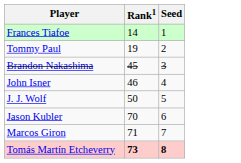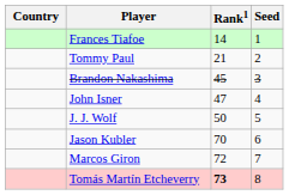 <table class="sortable wikitable">
 <tr>
+<th width="70">Country</th>
 <th width="175">Player</th>
 <th>Rank<sup>1</sup></th>
 <th>Seed</th>
 </tr>
 <tr bgcolor=#cfc>
+<td></td>
 <td><a href='#'>Frances Tiafoe</a></td>
 <td>14</td>
 <td>1</td>
 </tr>
 <tr>
+<td></td>
 <td><a href='#'>Tommy Paul</a></td>
-<td>19</td>
+<td>21</td>
 <td>2</td>
 </tr>
 <tr>
+<td><s></s></td>
 <td><s><a href='#'>Brandon Nakashima</a></s></td>
 <td><s>45</s></td>
 <td><s>3</s></td>
 </tr>
 <tr>
+<td></td>
 <td><a href='#'>John Isner</a></td>
-<td>46</td>
+<td>47</td>
 <td>4</td>
 </tr>
 <tr>
+<td></td>
 <td><a href='#'>J. J. Wolf</a></td>
 <td>50</td>
 <td>5</td>
 </tr>
 <tr>
+<td></td>
 <td><a href='#'>Jason Kubler</a></td>
 <td>70</td>
 <td>6</td>
 </tr>
 <tr>
+<td></td>
 <td><a href='#'>Marcos Giron</a></td>
-<td>71</td>
+<td>72</td>
 <td>7</td>
 </tr>
 <tr bgcolor=#fcc>
+<td></td>
 <td><a href='#'>Tomás Martín Etcheverry</a></td>
 <td><strong>73</strong></td>
-<td><strong>8</strong></td>
+<td>8</td>
 </tr>
 </table>
